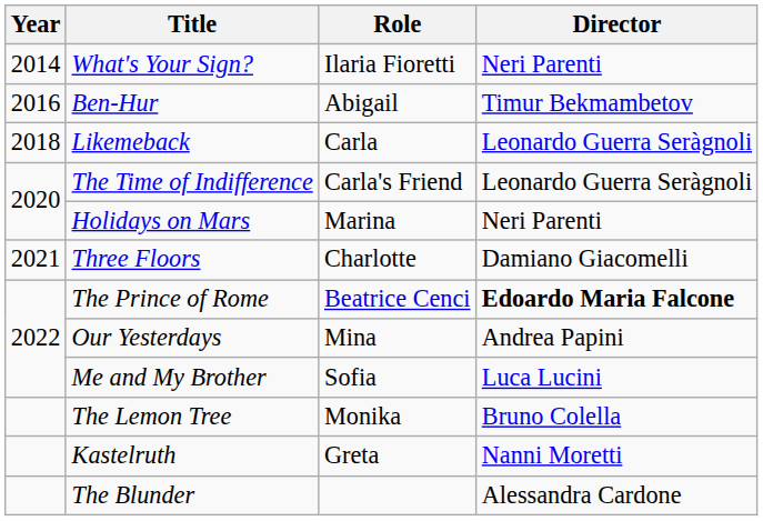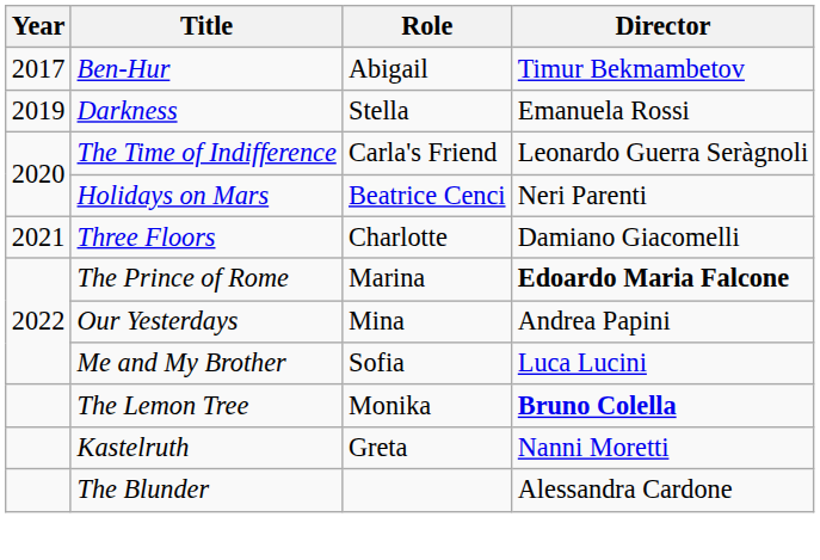 <table class="wikitable">
 <tr>
 <th>Year</th>
 <th>Title</th>
 <th>Role</th>
 <th>Director</th>
 </tr>
 <tr>
-<td>2014</td>
-<td><em><a href='#'>What's Your Sign?</a></em></td>
-<td>Ilaria Fioretti</td>
-<td><a href='#'>Neri Parenti</a></td>
-</tr>
-<tr>
-<td>2016</td>
+<td>2017</td>
 <td><em><a href='#'>Ben-Hur</a></em></td>
 <td>Abigail</td>
 <td><a href='#'>Timur Bekmambetov</a></td>
 </tr>
 <tr>
-<td>2018</td>
-<td><em><a href='#'>Likemeback</a></em></td>
-<td>Carla</td>
-<td><a href='#'>Leonardo Guerra Seràgnoli</a></td>
+<td>2019</td>
+<td><em><a href='#'>Darkness</a></em></td>
+<td>Stella</td>
+<td>Emanuela Rossi</td>
 </tr>
 <tr>
 <td rowspan=2>2020</td>
 <td><em><a href='#'>The Time of Indifference</a></em></td>
 <td>Carla's Friend</td>
 <td>Leonardo Guerra Seràgnoli</td>
 </tr>
 <tr>
 <td><em><a href='#'>Holidays on Mars</a></em></td>
-<td>Marina</td>
+<td><a href='#'>Beatrice Cenci</a></td>
 <td>Neri Parenti</td>
 </tr>
 <tr>
 <td>2021</td>
 <td><em><a href='#'>Three Floors</a></em></td>
 <td>Charlotte</td>
 <td>Damiano Giacomelli</td>
 </tr>
 <tr>
 <td rowspan=3>2022</td>
 <td><em>The Prince of Rome</em></td>
-<td><a href='#'>Beatrice Cenci</a></td>
+<td>Marina</td>
 <td><strong>Edoardo Maria Falcone</strong></td>
 </tr>
 <tr>
 <td><em>Our Yesterdays</em></td>
 <td>Mina</td>
 <td>Andrea Papini</td>
 </tr>
 <tr>
 <td><em>Me and My Brother</em></td>
 <td>Sofia</td>
 <td><a href='#'>Luca Lucini</a></td>
 </tr>
 <tr>
 <td></td>
 <td><em>The Lemon Tree</em></td>
 <td>Monika</td>
-<td><a href='#'>Bruno Colella</a></td>
+<td><strong><a href='#'>Bruno Colella</a></strong></td>
 </tr>
 <tr>
 <td></td>
 <td><em>Kastelruth</em></td>
 <td>Greta</td>
 <td><a href='#'>Nanni Moretti</a></td>
 </tr>
 <tr>
 <td></td>
 <td><em>The Blunder</em></td>
 <td></td>
 <td>Alessandra Cardone</td>
 </tr>
 </table>
